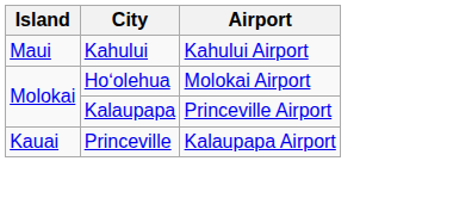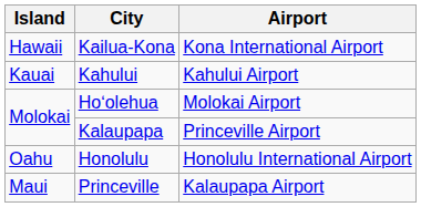 <table class="wikitable">
 <tr>
 <th>Island</th>
 <th>City</th>
 <th>Airport</th>
 </tr>
 <tr>
-<td><a href='#'>Maui</a></td>
+<td><a href='#'>Hawaii</a></td>
+<td><a href='#'>Kailua-Kona</a></td>
+<td><a href='#'>Kona International Airport</a></td>
+</tr>
+<tr>
+<td><a href='#'>Kauai</a></td>
 <td><a href='#'>Kahului</a></td>
 <td><a href='#'>Kahului Airport</a></td>
 </tr>
 <tr>
 <td rowspan="2"><a href='#'>Molokai</a></td>
 <td><a href='#'>Hoʻolehua</a></td>
 <td><a href='#'>Molokai Airport</a></td>
 </tr>
 <tr>
 <td><a href='#'>Kalaupapa</a></td>
 <td><a href='#'>Princeville Airport</a></td>
 </tr>
 <tr>
-<td><a href='#'>Kauai</a></td>
+<td><a href='#'>Oahu</a></td>
+<td><a href='#'>Honolulu</a></td>
+<td><a href='#'>Honolulu International Airport</a></td>
+</tr>
+<tr>
+<td><a href='#'>Maui</a></td>
 <td><a href='#'>Princeville</a></td>
 <td><a href='#'>Kalaupapa Airport</a></td>
 </tr>
 </table>
